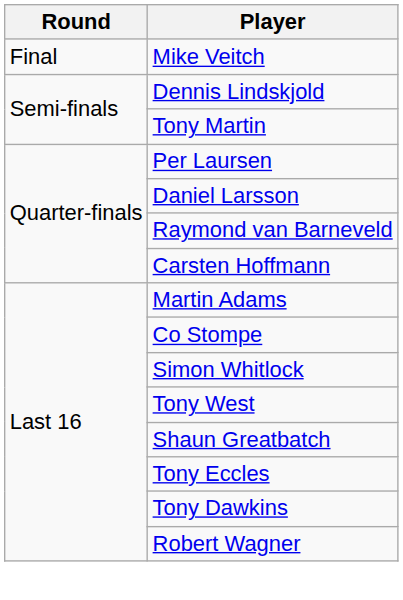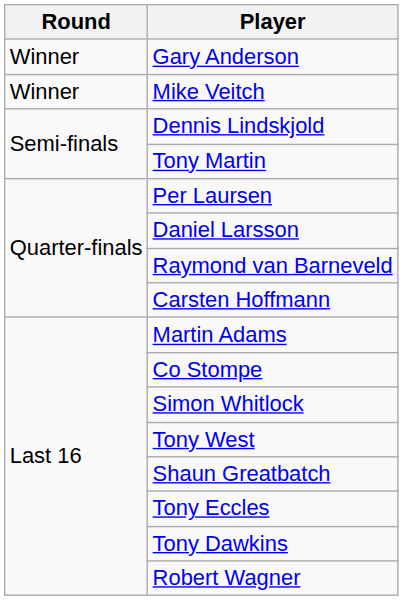 <table class="wikitable">
 <tr>
 <th>Round</th>
 <th>Player</th>
 </tr>
 <tr>
-<td rowspan="1">Final</td>
+<td rowspan="1">Winner</td>
+<td> <a href='#'>Gary Anderson</a></td>
+</tr>
+<tr>
+<td rowspan="1">Winner</td>
 <td> <a href='#'>Mike Veitch</a></td>
 </tr>
 <tr>
 <td rowspan="2">Semi-finals</td>
 <td> <a href='#'>Dennis Lindskjold</a></td>
 </tr>
 <tr>
 <td> <a href='#'>Tony Martin</a></td>
 </tr>
 <tr>
 <td rowspan="4">Quarter-finals</td>
 <td> <a href='#'>Per Laursen</a></td>
 </tr>
 <tr>
 <td> <a href='#'>Daniel Larsson</a></td>
 </tr>
 <tr>
 <td> <a href='#'>Raymond van Barneveld</a></td>
 </tr>
 <tr>
 <td> <a href='#'>Carsten Hoffmann</a></td>
 </tr>
 <tr>
 <td rowspan=8>Last 16</td>
 <td> <a href='#'>Martin Adams</a></td>
 </tr>
 <tr>
 <td> <a href='#'>Co Stompe</a></td>
 </tr>
 <tr>
 <td> <a href='#'>Simon Whitlock</a></td>
 </tr>
 <tr>
 <td> <a href='#'>Tony West</a></td>
 </tr>
 <tr>
 <td> <a href='#'>Shaun Greatbatch</a></td>
 </tr>
 <tr>
 <td> <a href='#'>Tony Eccles</a></td>
 </tr>
 <tr>
 <td> <a href='#'>Tony Dawkins</a></td>
 </tr>
 <tr>
 <td> <a href='#'>Robert Wagner</a></td>
 </tr>
 </table>
